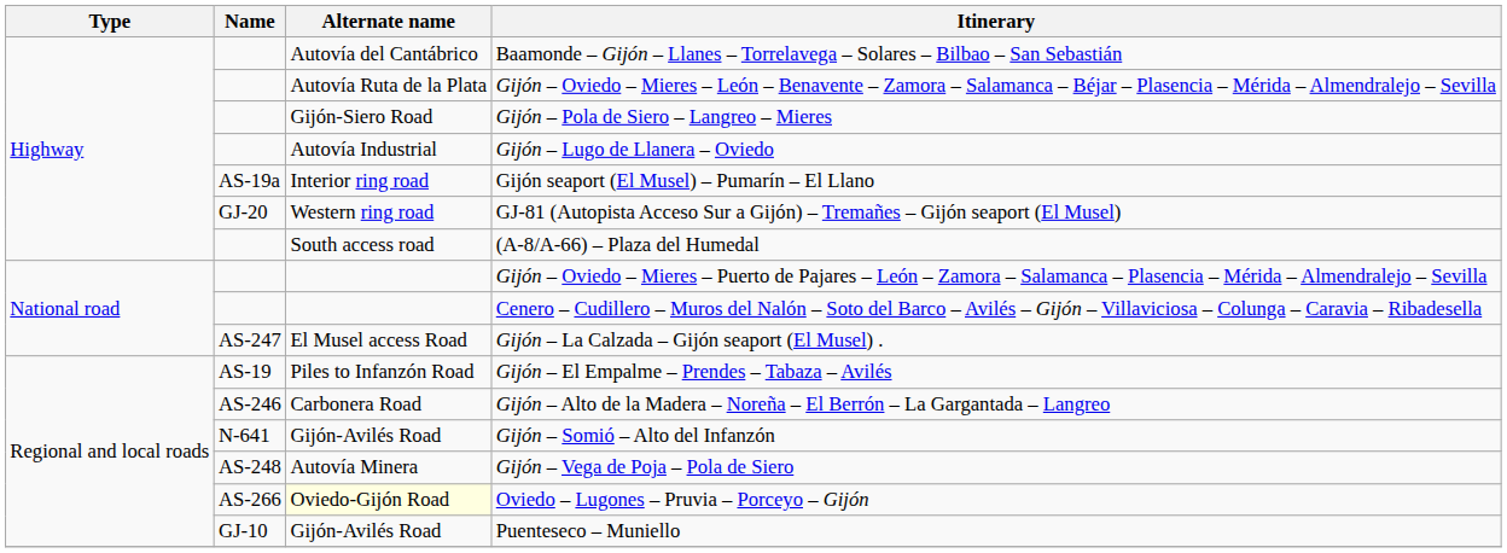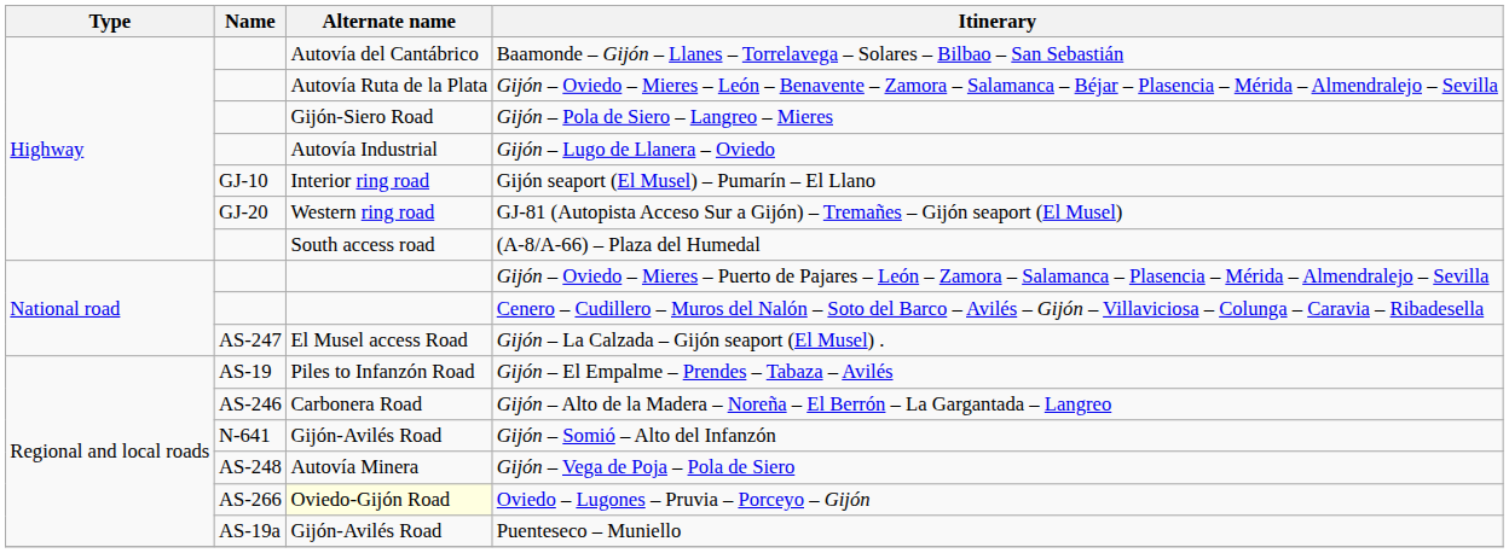 <table class="wikitable">
 <tr>
 <th>Type</th>
 <th>Name</th>
 <th>Alternate name</th>
 <th>Itinerary</th>
 </tr>
 <tr>
 <td rowspan=7><a href='#'>Highway</a></td>
 <td></td>
 <td>Autovía del Cantábrico</td>
 <td>Baamonde – <em>Gijón</em> – <a href='#'>Llanes</a> – <a href='#'>Torrelavega</a> – Solares – <a href='#'>Bilbao</a> – <a href='#'>San Sebastián</a></td>
 </tr>
 <tr>
 <td></td>
 <td>Autovía Ruta de la Plata</td>
 <td><em>Gijón</em> – <a href='#'>Oviedo</a> – <a href='#'>Mieres</a> – <a href='#'>León</a> – <a href='#'>Benavente</a> – <a href='#'>Zamora</a> – <a href='#'>Salamanca</a> – <a href='#'>Béjar</a> – <a href='#'>Plasencia</a> – <a href='#'>Mérida</a> – <a href='#'>Almendralejo</a> – <a href='#'>Sevilla</a></td>
 </tr>
 <tr>
 <td></td>
 <td>Gijón-Siero Road</td>
 <td><em>Gijón</em> – <a href='#'>Pola de Siero</a> – <a href='#'>Langreo</a> – <a href='#'>Mieres</a></td>
 </tr>
 <tr>
 <td></td>
 <td>Autovía Industrial</td>
 <td><em>Gijón</em> – <a href='#'>Lugo de Llanera</a> – <a href='#'>Oviedo</a></td>
 </tr>
 <tr>
-<td>AS-19a</td>
+<td>GJ-10</td>
 <td>Interior <a href='#'>ring road</a></td>
 <td>Gijón seaport (<a href='#'>El Musel</a>)  – Pumarín – El Llano</td>
 </tr>
 <tr>
 <td>GJ-20</td>
 <td>Western <a href='#'>ring road</a></td>
 <td>GJ-81 (Autopista Acceso Sur a Gijón) – <a href='#'>Tremañes</a> – Gijón seaport (<a href='#'>El Musel</a>)</td>
 </tr>
 <tr>
 <td></td>
 <td>South access road</td>
 <td>(A-8/A-66) – Plaza del Humedal</td>
 </tr>
 <tr>
 <td rowspan=3><a href='#'>National road</a></td>
 <td></td>
 <td></td>
 <td><em>Gijón</em> – <a href='#'>Oviedo</a> – <a href='#'>Mieres</a> – Puerto de Pajares – <a href='#'>León</a> – <a href='#'>Zamora</a> – <a href='#'>Salamanca</a> – <a href='#'>Plasencia</a> – <a href='#'>Mérida</a> – <a href='#'>Almendralejo</a> – <a href='#'>Sevilla</a></td>
 </tr>
 <tr>
 <td></td>
 <td></td>
 <td><a href='#'>Cenero</a> – <a href='#'>Cudillero</a> – <a href='#'>Muros del Nalón</a> – <a href='#'>Soto del Barco</a> – <a href='#'>Avilés</a> – <em>Gijón</em> – <a href='#'>Villaviciosa</a> – <a href='#'>Colunga</a> – <a href='#'>Caravia</a> – <a href='#'>Ribadesella</a></td>
 </tr>
 <tr>
 <td>AS-247</td>
 <td>El Musel access Road</td>
 <td><em>Gijón</em> – La Calzada – Gijón seaport (<a href='#'>El Musel</a>) .</td>
 </tr>
 <tr>
 <td rowspan=6>Regional and local roads</td>
 <td>AS-19</td>
 <td>Piles to Infanzón Road</td>
 <td><em>Gijón</em> – El Empalme – <a href='#'>Prendes</a> – <a href='#'>Tabaza</a> – <a href='#'>Avilés</a></td>
 </tr>
 <tr>
 <td>AS-246</td>
 <td>Carbonera Road</td>
 <td><em>Gijón</em> – Alto de la Madera – <a href='#'>Noreña</a> – <a href='#'>El Berrón</a> – La Gargantada – <a href='#'>Langreo</a></td>
 </tr>
 <tr>
 <td>N-641</td>
 <td>Gijón-Avilés Road</td>
 <td><em>Gijón</em> – <a href='#'>Somió</a> – Alto del Infanzón</td>
 </tr>
 <tr>
 <td>AS-248</td>
 <td>Autovía Minera</td>
 <td><em>Gijón</em> – <a href='#'>Vega de Poja</a> – <a href='#'>Pola de Siero</a></td>
 </tr>
 <tr>
 <td>AS-266</td>
 <td style="background: lightyellow;">Oviedo-Gijón Road</td>
 <td><a href='#'>Oviedo</a> – <a href='#'>Lugones</a> – Pruvia – <a href='#'>Porceyo</a> – <em>Gijón</em></td>
 </tr>
 <tr>
-<td>GJ-10</td>
+<td>AS-19a</td>
 <td>Gijón-Avilés Road</td>
 <td>Puenteseco – Muniello</td>
 </tr>
 <tr>
 </tr>
 </table>
